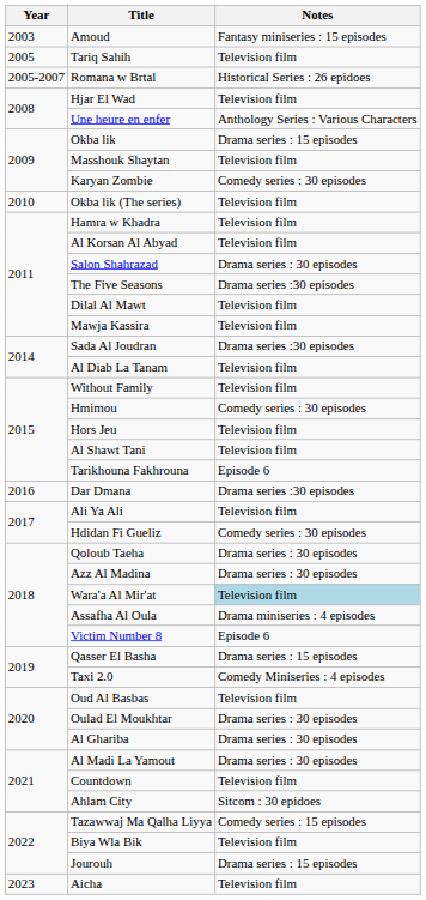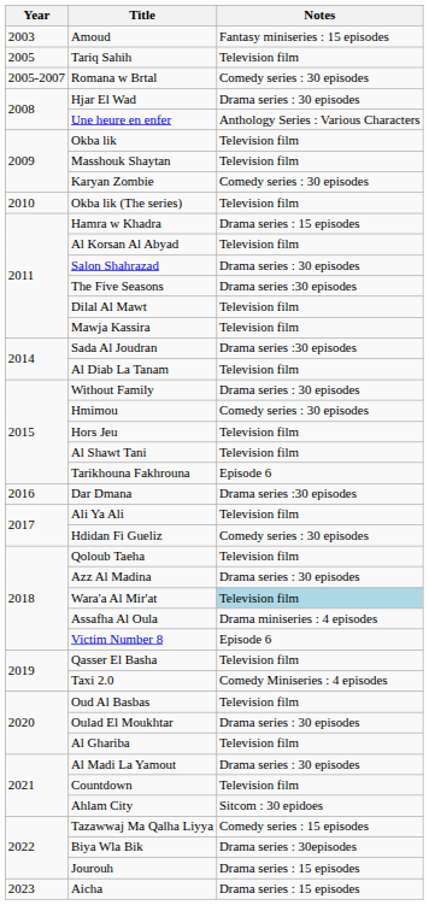 <table class="wikitable">
 <tr>
 <th>Year</th>
 <th>Title</th>
 <th>Notes</th>
 </tr>
 <tr>
 <td>2003</td>
 <td>Amoud</td>
 <td>Fantasy miniseries : 15 episodes</td>
 </tr>
 <tr>
 <td>2005</td>
 <td>Tariq Sahih</td>
 <td>Television film</td>
 </tr>
 <tr>
 <td>2005-2007</td>
 <td>Romana w Brtal</td>
-<td>Historical Series : 26 epidoes</td>
+<td>Comedy series : 30 episodes</td>
 </tr>
 <tr>
 <td rowspan="2">2008</td>
 <td>Hjar El Wad</td>
-<td>Television film</td>
+<td>Drama series : 30 episodes</td>
 </tr>
 <tr>
 <td><a href='#'>Une heure en enfer</a></td>
 <td>Anthology Series : Various Characters</td>
 </tr>
 <tr>
 <td rowspan="3">2009</td>
 <td>Okba lik</td>
-<td>Drama series : 15 episodes</td>
+<td>Television film</td>
 </tr>
 <tr>
 <td>Masshouk Shaytan</td>
 <td>Television film</td>
 </tr>
 <tr>
 <td>Karyan Zombie</td>
 <td>Comedy series : 30 episodes</td>
 </tr>
 <tr>
 <td>2010</td>
 <td>Okba lik (The series)</td>
 <td>Television film</td>
 </tr>
 <tr>
 <td rowspan="6">2011</td>
 <td>Hamra w Khadra</td>
-<td>Television film</td>
+<td>Drama series : 15 episodes</td>
 </tr>
 <tr>
 <td>Al Korsan Al Abyad</td>
 <td>Television film</td>
 </tr>
 <tr>
 <td><a href='#'>Salon Shahrazad</a></td>
 <td>Drama series : 30 episodes</td>
 </tr>
 <tr>
 <td>The Five Seasons</td>
 <td>Drama series :30 episodes</td>
 </tr>
 <tr>
 <td>Dilal Al Mawt</td>
 <td>Television film</td>
 </tr>
 <tr>
 <td>Mawja Kassira</td>
 <td>Television film</td>
 </tr>
 <tr>
 <td rowspan="2">2014</td>
 <td>Sada Al Joudran</td>
 <td>Drama series :30 episodes</td>
 </tr>
 <tr>
 <td>Al Diab La Tanam</td>
 <td>Television film</td>
 </tr>
 <tr>
 <td rowspan="5">2015</td>
 <td>Without Family</td>
-<td>Television film</td>
+<td>Drama series : 30 episodes</td>
 </tr>
 <tr>
 <td>Hmimou</td>
 <td>Comedy series : 30 episodes</td>
 </tr>
 <tr>
 <td>Hors Jeu</td>
 <td>Television film</td>
 </tr>
 <tr>
 <td>Al Shawt Tani</td>
 <td>Television film</td>
 </tr>
 <tr>
 <td>Tarikhouna Fakhrouna</td>
 <td>Episode 6</td>
 </tr>
 <tr>
 <td>2016</td>
 <td>Dar Dmana</td>
 <td>Drama series :30 episodes</td>
 </tr>
 <tr>
 <td rowspan="2">2017</td>
 <td>Ali Ya Ali</td>
 <td>Television film</td>
 </tr>
 <tr>
 <td>Hdidan Fi Gueliz</td>
 <td>Comedy series : 30 episodes</td>
 </tr>
 <tr>
 <td rowspan="5">2018</td>
 <td>Qoloub Taeha</td>
-<td>Drama series : 30 episodes</td>
+<td>Television film</td>
 </tr>
 <tr>
 <td>Azz Al Madina</td>
 <td>Drama series : 30 episodes</td>
 </tr>
 <tr>
 <td>Wara'a Al Mir'at</td>
 <td style="background: lightblue;">Television film</td>
 </tr>
 <tr>
 <td>Assafha Al Oula</td>
 <td>Drama miniseries : 4 episodes</td>
 </tr>
 <tr>
 <td><a href='#'>Victim Number 8</a></td>
 <td>Episode 6</td>
 </tr>
 <tr>
 <td rowspan="2">2019</td>
 <td>Qasser El Basha</td>
-<td>Drama series : 15 episodes</td>
+<td>Television film</td>
 </tr>
 <tr>
 <td>Taxi 2.0</td>
 <td>Comedy Miniseries : 4 episodes</td>
 </tr>
 <tr>
 <td rowspan="3">2020</td>
 <td>Oud Al Basbas</td>
 <td>Television film</td>
 </tr>
 <tr>
 <td>Oulad El Moukhtar</td>
 <td>Drama series : 30 episodes</td>
 </tr>
 <tr>
 <td>Al Ghariba</td>
-<td>Drama series : 30 episodes</td>
+<td>Television film</td>
 </tr>
 <tr>
 <td rowspan="3">2021</td>
 <td>Al Madi La Yamout</td>
 <td>Drama series : 30 episodes</td>
 </tr>
 <tr>
 <td>Countdown</td>
 <td>Television film</td>
 </tr>
 <tr>
 <td>Ahlam City</td>
 <td>Sitcom : 30 epidoes</td>
 </tr>
 <tr>
 <td rowspan="3">2022</td>
 <td>Tazawwaj Ma Qalha Liyya</td>
 <td>Comedy series : 15 episodes</td>
 </tr>
 <tr>
 <td>Biya Wla Bik</td>
-<td>Television film</td>
+<td>Drama series : 30episodes</td>
 </tr>
 <tr>
 <td>Jourouh</td>
 <td>Drama series : 15 episodes</td>
 </tr>
 <tr>
 <td>2023</td>
 <td>Aicha</td>
-<td>Television film</td>
+<td>Drama series : 15 episodes</td>
 </tr>
 </table>
